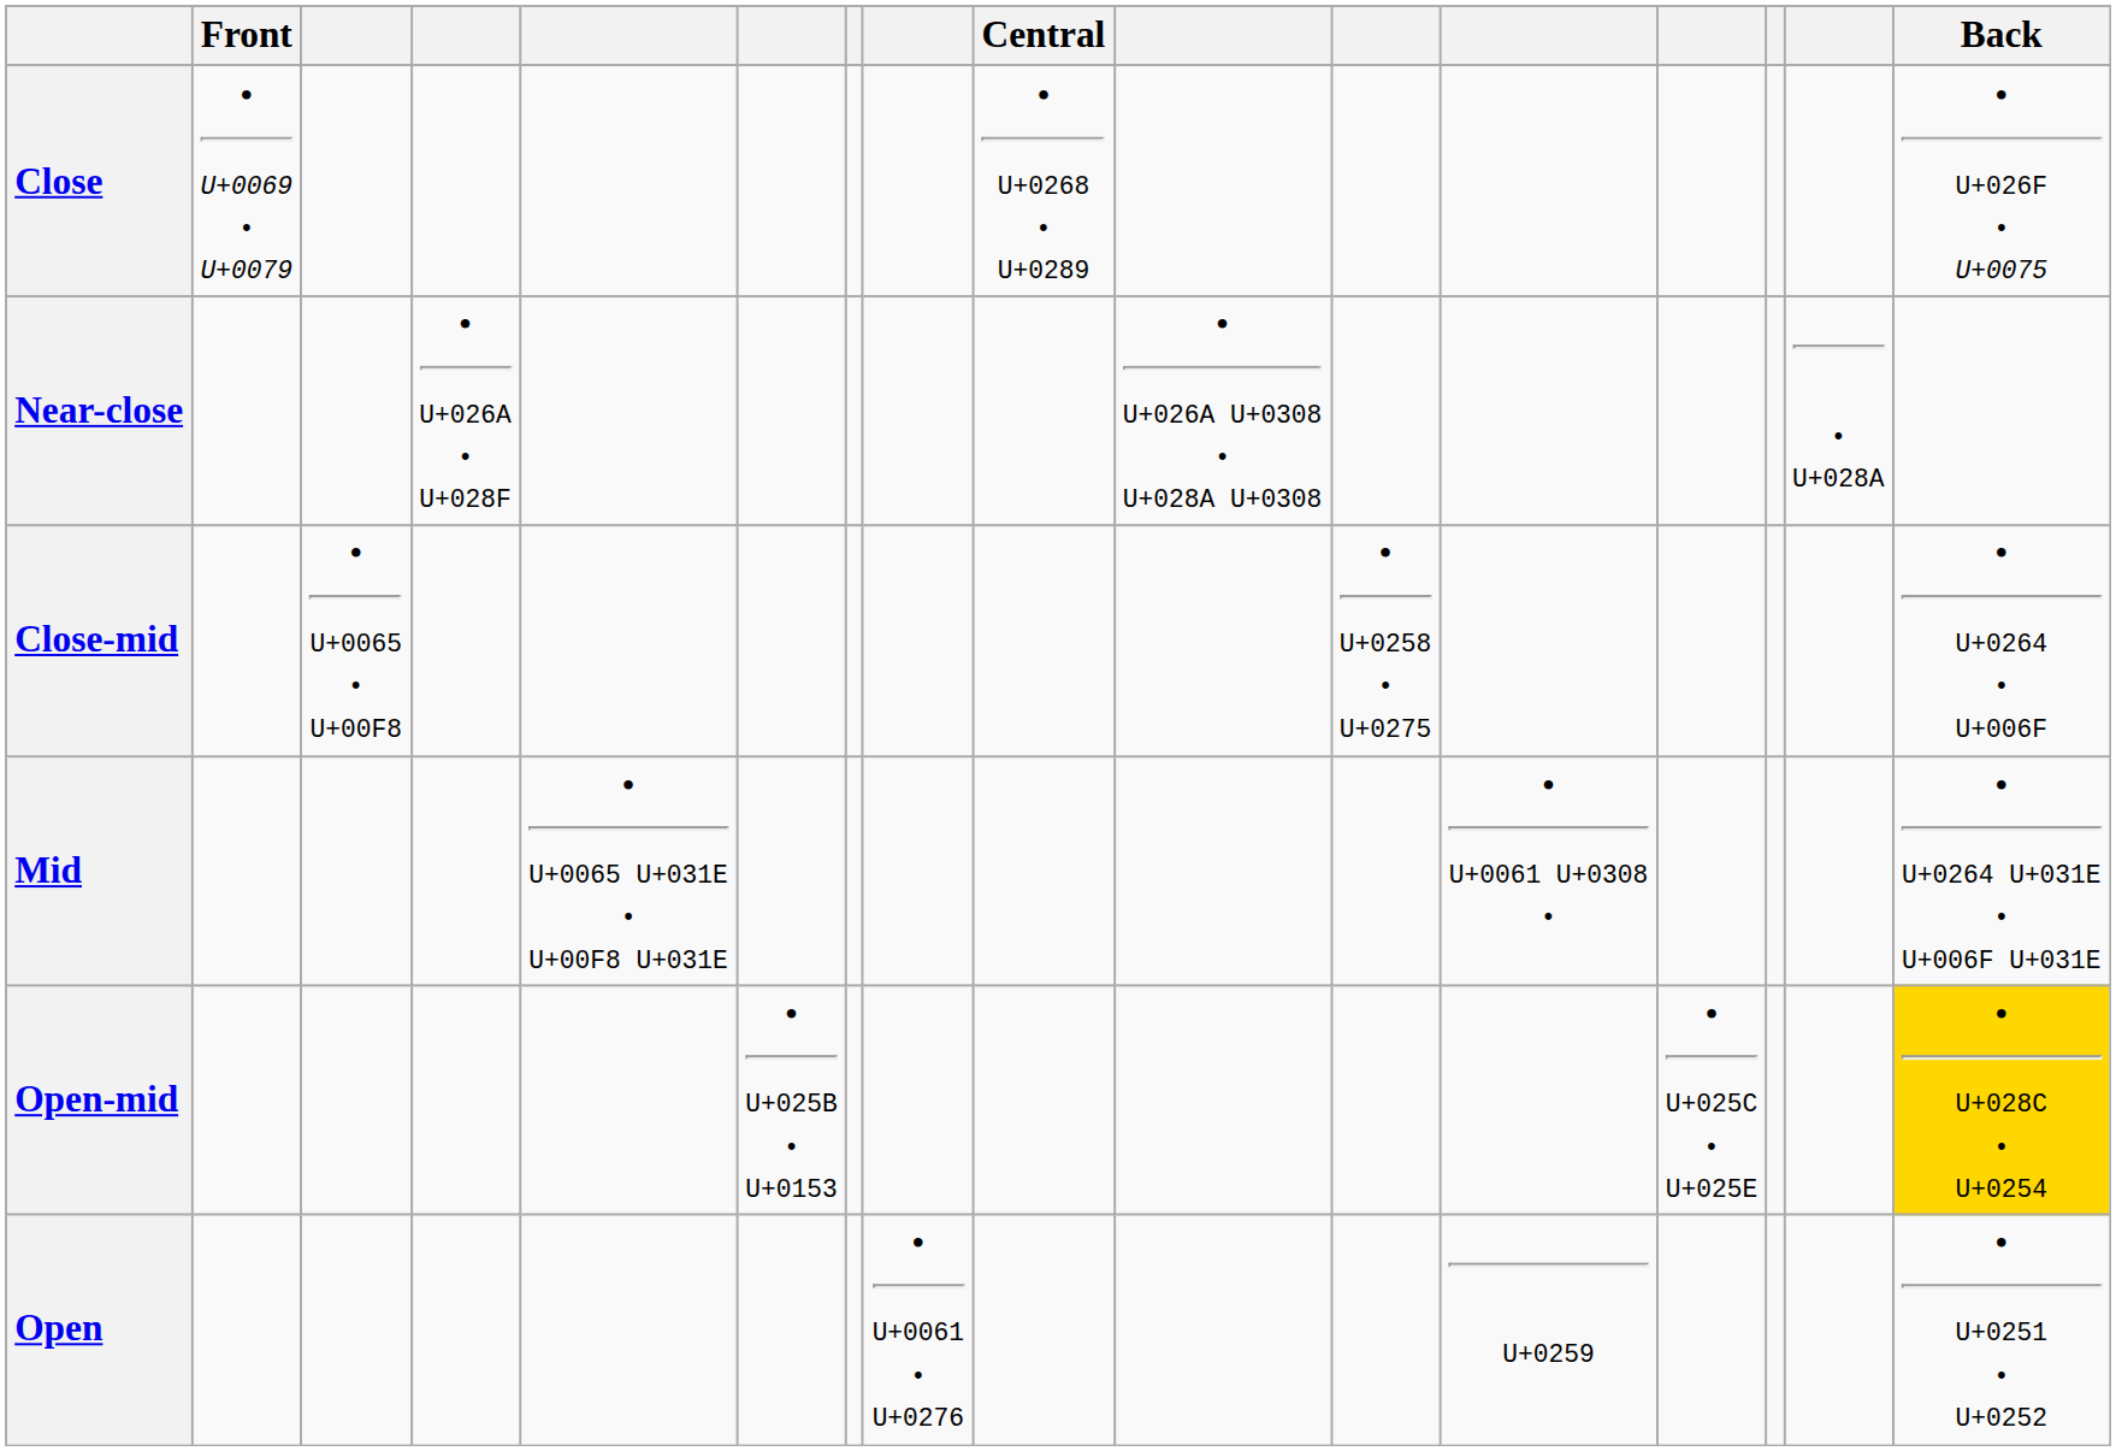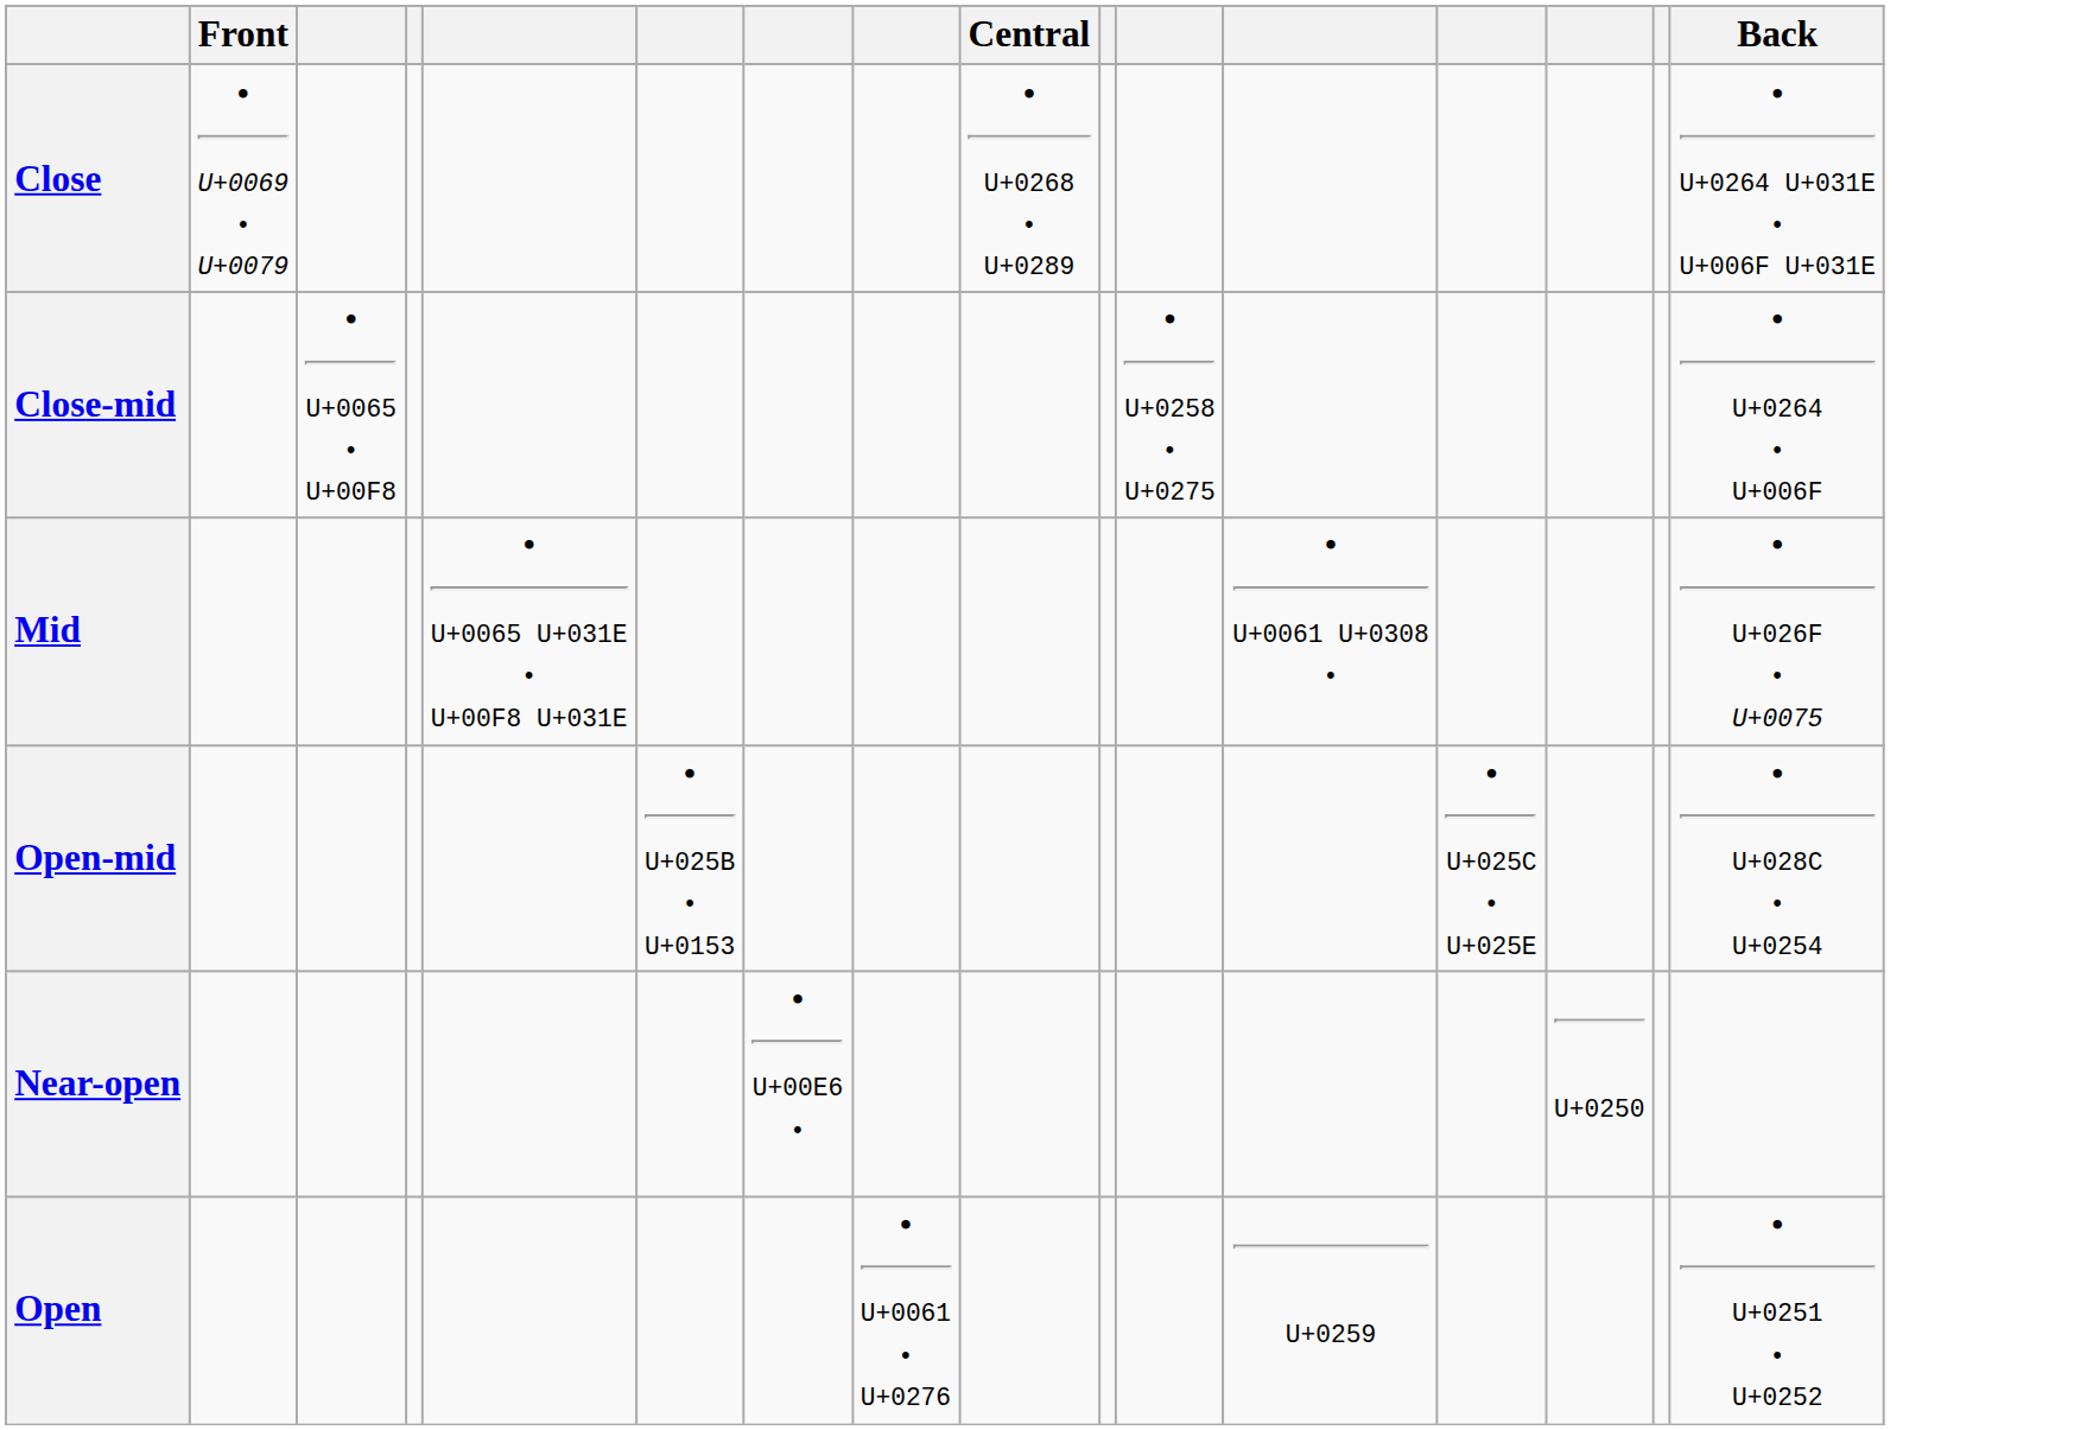 <table class="wikitable" style="white-space: nowrap;">
 <tr style="text-align:center;">
 <th></th>
 <th>Front</th>
 <th></th>
 <th></th>
 <th></th>
 <th></th>
 <th></th>
 <th></th>
 <th>Central</th>
 <th></th>
 <th></th>
 <th></th>
 <th></th>
 <th></th>
 <th></th>
 <th>Back</th>
 </tr>
 <tr style="text-align:center;">
 <th style="text-align:left;"><a href='#'>Close</a></th>
 <td> •  <hr><small><code><em>U+0069</em><br>•<br><em>U+0079</em></code></small></td>
 <td></td>
 <td></td>
 <td></td>
 <td></td>
 <td></td>
 <td></td>
 <td> •  <hr><small><code>U+0268<br>•<br>U+0289</code></small></td>
 <td></td>
 <td></td>
 <td></td>
 <td></td>
 <td></td>
 <td></td>
-<td> •  <hr><small><code>U+026F<br>•<br><em>U+0075</em></code></small></td>
-</tr>
-<tr style="text-align:center;">
-<th style="text-align:left;"><a href='#'>Near-close</a></th>
-<td></td>
-<td></td>
-<td> •  <hr><small><code>U+026A<br>•<br>U+028F</code></small></td>
-<td></td>
-<td></td>
-<td></td>
-<td></td>
-<td></td>
-<td> •  <hr><small><code>U+026A U+0308<br>•<br>U+028A U+0308</code></small></td>
-<td></td>
-<td></td>
-<td></td>
-<td></td>
-<td> <hr><small><code><code> <br>•<br>U+028A</code></code></small></td>
-<td></td>
+<td> •  <hr><small><code>U+0264 U+031E<br>•<br>U+006F U+031E</code></small></td>
 </tr>
 <tr style="text-align:center;">
 <th style="text-align:left;"><a href='#'>Close-mid</a></th>
 <td></td>
 <td> •  <hr><small><code>U+0065<br>•<br>U+00F8</code></small></td>
 <td></td>
 <td></td>
 <td></td>
 <td></td>
 <td></td>
 <td></td>
 <td></td>
 <td> •  <hr><small><code>U+0258<br>•<br>U+0275</code></small></td>
 <td></td>
 <td></td>
 <td></td>
 <td></td>
 <td> •  <hr><small><code>U+0264<br>•<br>U+006F</code></small></td>
 </tr>
 <tr style="text-align:center;">
 <th style="text-align:left;"><a href='#'>Mid</a></th>
 <td></td>
 <td></td>
 <td></td>
 <td> •  <hr><small><code>U+0065 U+031E<br>•<br>U+00F8 U+031E</code></small></td>
 <td></td>
 <td></td>
 <td></td>
 <td></td>
 <td></td>
 <td></td>
 <td> • <hr><small><code>U+0061 U+0308<br>•<br> </code></small></td>
 <td></td>
 <td></td>
 <td></td>
-<td> •  <hr><small><code>U+0264 U+031E<br>•<br>U+006F U+031E</code></small></td>
+<td> •  <hr><small><code>U+026F<br>•<br><em>U+0075</em></code></small></td>
 </tr>
 <tr style="text-align:center;">
 <th style="text-align:left;"><a href='#'>Open-mid</a></th>
 <td></td>
 <td></td>
 <td></td>
 <td></td>
 <td> •  <hr><small><code>U+025B<br>•<br>U+0153</code></small></td>
 <td></td>
 <td></td>
 <td></td>
 <td></td>
 <td></td>
 <td></td>
 <td> •  <hr><small><code>U+025C<br>•<br>U+025E</code></small></td>
 <td></td>
 <td></td>
-<td style="background: gold;"> •  <hr><small><code>U+028C<br>•<br>U+0254</code></small></td>
+<td> •  <hr><small><code>U+028C<br>•<br>U+0254</code></small></td>
+</tr>
+<tr style="text-align:center;">
+<th style="text-align:left;"><a href='#'>Near-open</a></th>
+<td></td>
+<td></td>
+<td></td>
+<td></td>
+<td></td>
+<td> •  <hr><small><code>U+00E6<br>•<br> </code></small></td>
+<td></td>
+<td></td>
+<td></td>
+<td></td>
+<td></td>
+<td></td>
+<td> <hr><small><code> <br>U+0250<br> </code></small></td>
+<td></td>
+<td></td>
 </tr>
 <tr style="text-align:center;">
 <th style="text-align:left;"><a href='#'>Open</a></th>
 <td></td>
 <td></td>
 <td></td>
 <td></td>
 <td></td>
 <td></td>
 <td> •  <hr><small><code>U+0061<br>•<br>U+0276</code></small></td>
 <td></td>
 <td></td>
 <td></td>
 <td> <hr><small><code><code> <br>U+0259<br> </code></code></small></td>
 <td></td>
 <td></td>
 <td></td>
 <td> •  <hr><small><code>U+0251<br>•<br>U+0252</code></small></td>
 </tr>
 </table>
